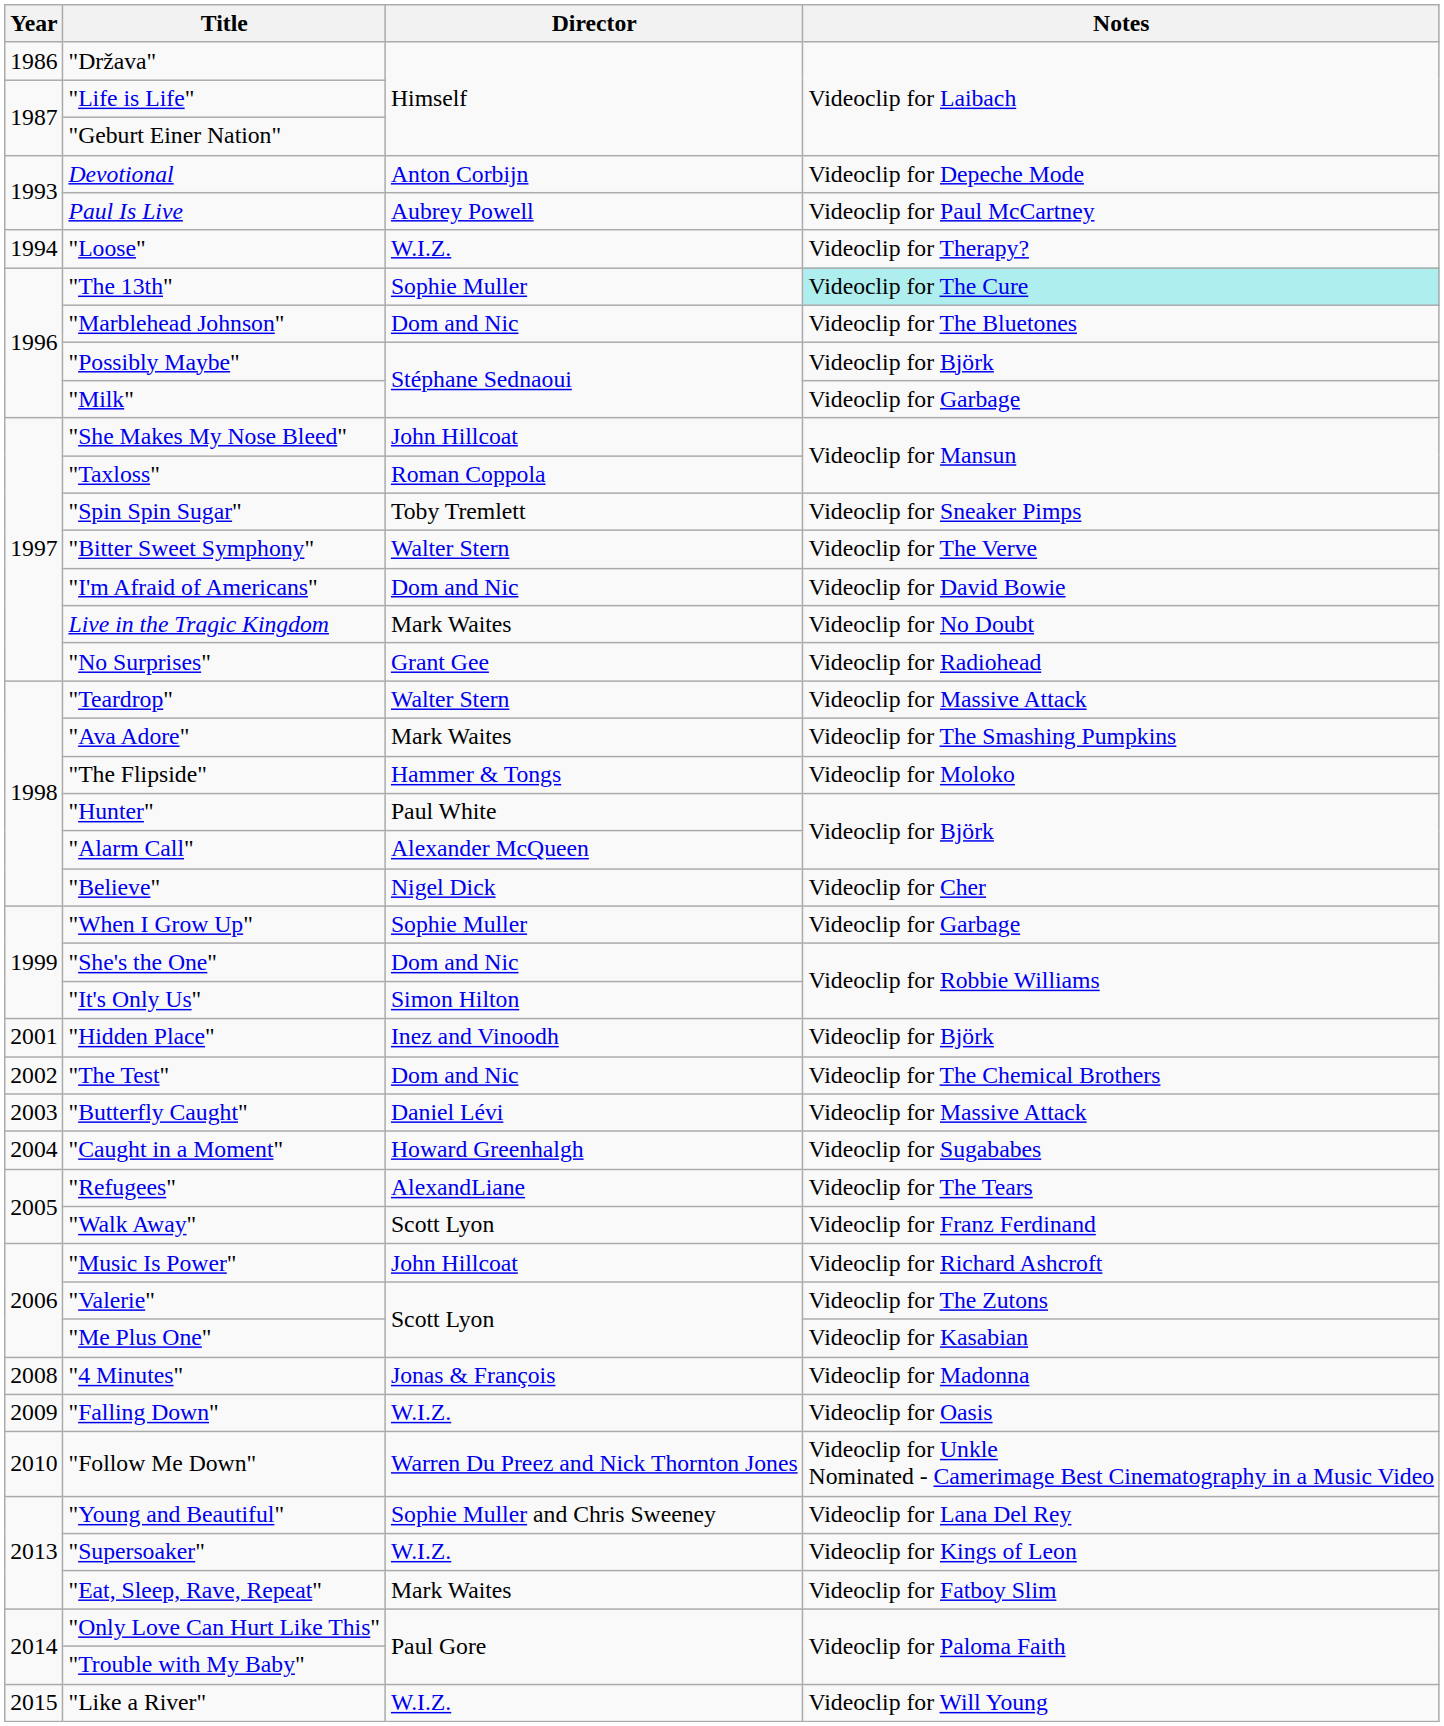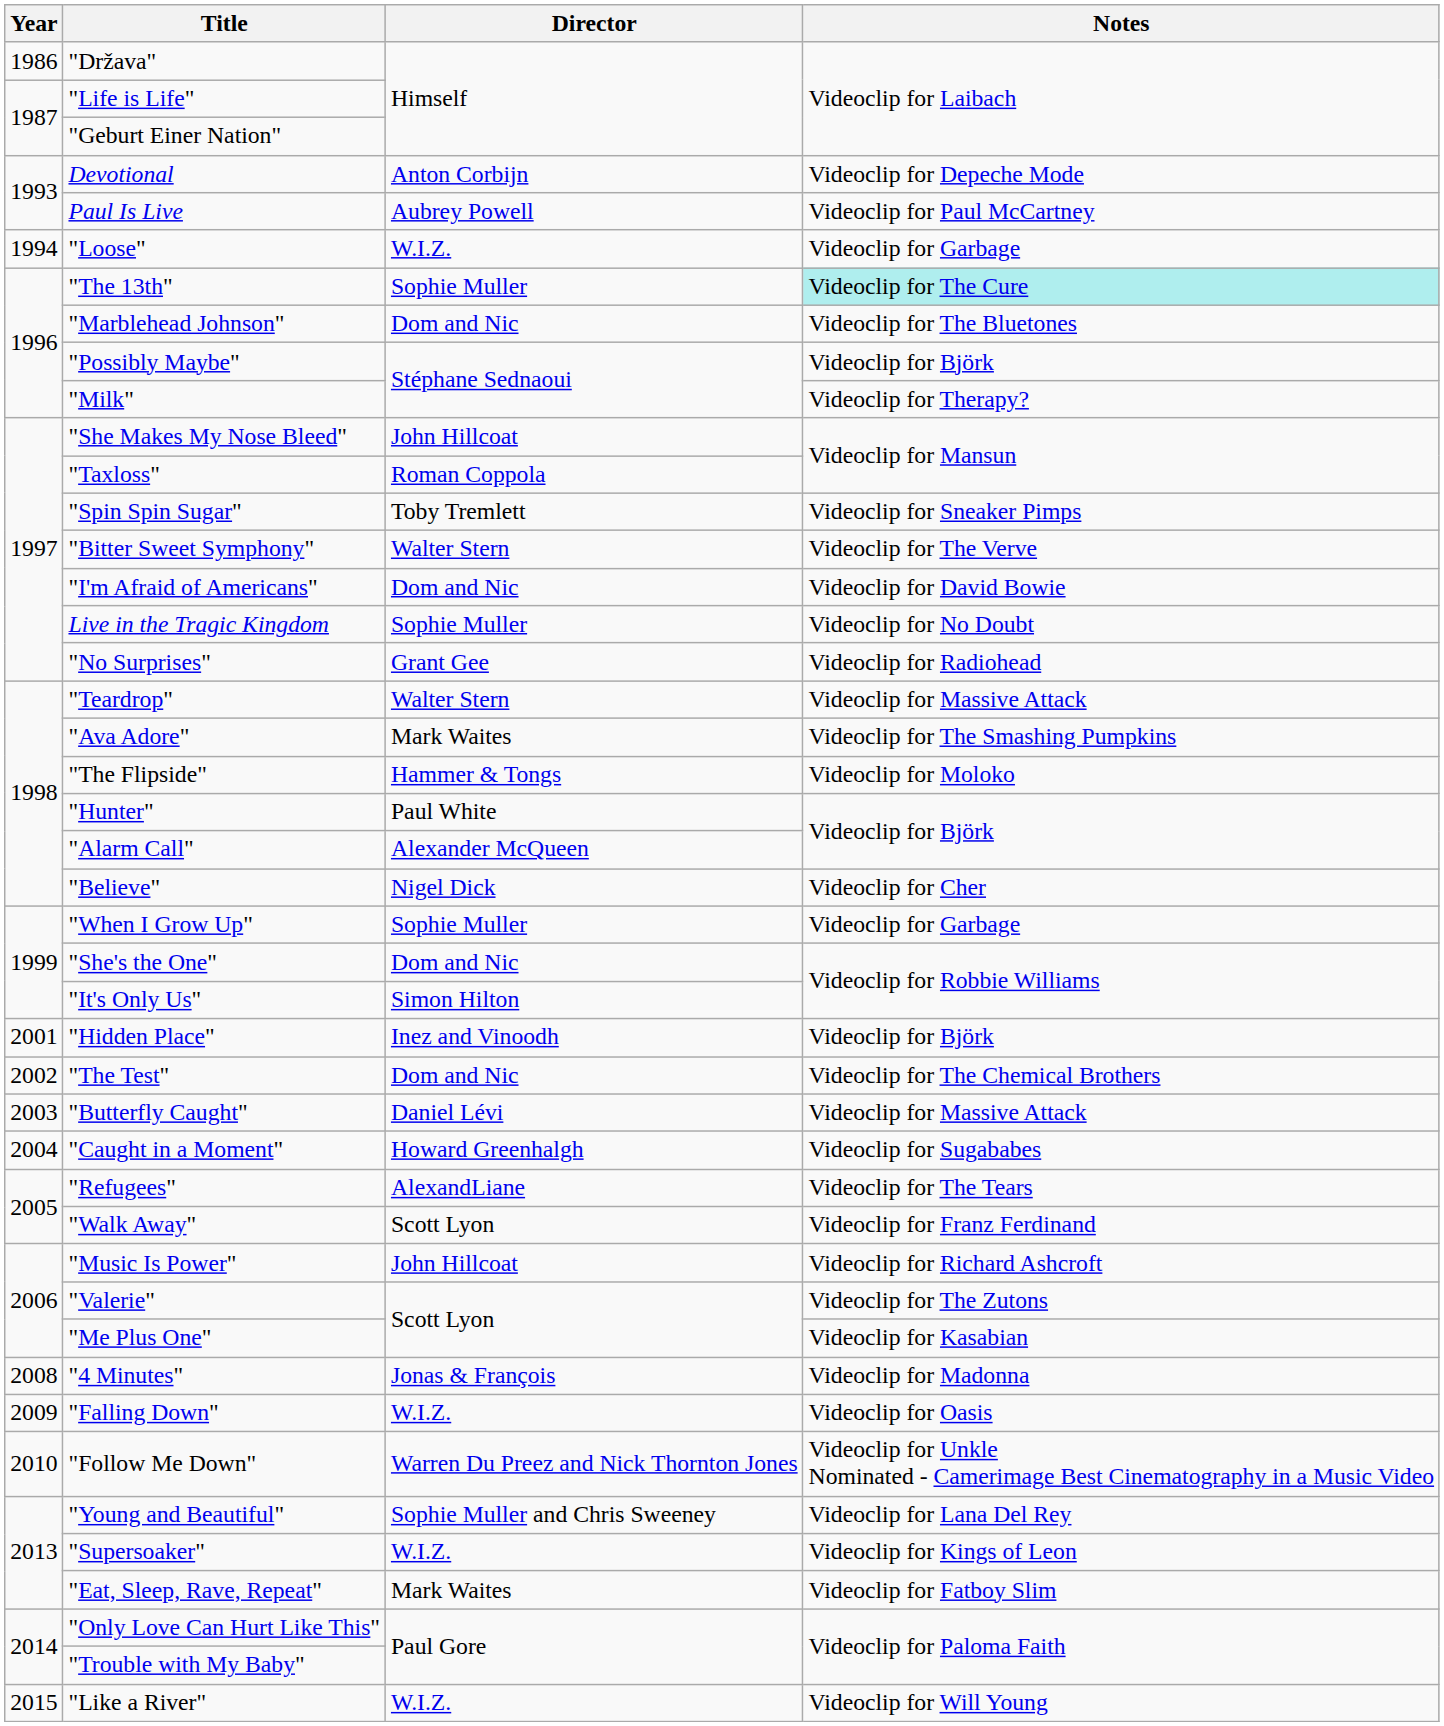 <table class="wikitable">
 <tr>
 <th>Year</th>
 <th>Title</th>
 <th>Director</th>
 <th>Notes</th>
 </tr>
 <tr>
 <td rowspan="1">1986</td>
 <td>"Država"</td>
 <td rowspan=3>Himself</td>
 <td rowspan=3>Videoclip for <a href='#'>Laibach</a></td>
 </tr>
 <tr>
 <td rowspan="2">1987</td>
 <td>"<a href='#'>Life is Life</a>"</td>
 </tr>
 <tr>
 <td>"Geburt Einer Nation"</td>
 </tr>
 <tr>
 <td rowspan="2">1993</td>
 <td><a href='#'><em>Devotional</em></a></td>
 <td><a href='#'>Anton Corbijn</a></td>
 <td>Videoclip for <a href='#'>Depeche Mode</a></td>
 </tr>
 <tr>
 <td><em><a href='#'>Paul Is Live</a></em></td>
 <td><a href='#'>Aubrey Powell</a></td>
 <td>Videoclip for <a href='#'>Paul McCartney</a></td>
 </tr>
 <tr>
 <td>1994</td>
 <td>"<a href='#'>Loose</a>"</td>
 <td><a href='#'>W.I.Z.</a></td>
-<td>Videoclip for <a href='#'>Therapy?</a></td>
+<td>Videoclip for <a href='#'>Garbage</a></td>
 </tr>
 <tr>
 <td rowspan="4">1996</td>
 <td>"<a href='#'>The 13th</a>"</td>
 <td><a href='#'>Sophie Muller</a></td>
 <td style="background: paleturquoise;">Videoclip for <a href='#'>The Cure</a></td>
 </tr>
 <tr>
 <td>"<a href='#'>Marblehead Johnson</a>"</td>
 <td><a href='#'>Dom and Nic</a></td>
 <td>Videoclip for <a href='#'>The Bluetones</a></td>
 </tr>
 <tr>
 <td>"<a href='#'>Possibly Maybe</a>"</td>
 <td rowspan=2><a href='#'>Stéphane Sednaoui</a></td>
 <td>Videoclip for <a href='#'>Björk</a></td>
 </tr>
 <tr>
 <td>"<a href='#'>Milk</a>"</td>
-<td>Videoclip for <a href='#'>Garbage</a></td>
+<td>Videoclip for <a href='#'>Therapy?</a></td>
 </tr>
 <tr>
 <td rowspan="7">1997</td>
 <td>"<a href='#'>She Makes My Nose Bleed</a>"</td>
 <td><a href='#'>John Hillcoat</a></td>
 <td rowspan=2>Videoclip for <a href='#'>Mansun</a></td>
 </tr>
 <tr>
 <td>"<a href='#'>Taxloss</a>"</td>
 <td><a href='#'>Roman Coppola</a></td>
 </tr>
 <tr>
 <td>"<a href='#'>Spin Spin Sugar</a>"</td>
 <td>Toby Tremlett</td>
 <td>Videoclip for <a href='#'>Sneaker Pimps</a></td>
 </tr>
 <tr>
 <td>"<a href='#'>Bitter Sweet Symphony</a>"</td>
 <td><a href='#'>Walter Stern</a></td>
 <td>Videoclip for <a href='#'>The Verve</a></td>
 </tr>
 <tr>
 <td>"<a href='#'>I'm Afraid of Americans</a>"</td>
 <td><a href='#'>Dom and Nic</a></td>
 <td>Videoclip for <a href='#'>David Bowie</a></td>
 </tr>
 <tr>
 <td><em><a href='#'>Live in the Tragic Kingdom</a></em></td>
-<td>Mark Waites</td>
+<td><a href='#'>Sophie Muller</a></td>
 <td>Videoclip for <a href='#'>No Doubt</a></td>
 </tr>
 <tr>
 <td>"<a href='#'>No Surprises</a>"</td>
 <td><a href='#'>Grant Gee</a></td>
 <td>Videoclip for <a href='#'>Radiohead</a></td>
 </tr>
 <tr>
 <td rowspan="6">1998</td>
 <td>"<a href='#'>Teardrop</a>"</td>
 <td><a href='#'>Walter Stern</a></td>
 <td>Videoclip for <a href='#'>Massive Attack</a></td>
 </tr>
 <tr>
 <td>"<a href='#'>Ava Adore</a>"</td>
 <td>Mark Waites</td>
 <td>Videoclip for <a href='#'>The Smashing Pumpkins</a></td>
 </tr>
 <tr>
 <td>"The Flipside"</td>
 <td><a href='#'>Hammer & Tongs</a></td>
 <td>Videoclip for <a href='#'>Moloko</a></td>
 </tr>
 <tr>
 <td>"<a href='#'>Hunter</a>"</td>
 <td>Paul White</td>
 <td rowspan=2>Videoclip for <a href='#'>Björk</a></td>
 </tr>
 <tr>
 <td>"<a href='#'>Alarm Call</a>"</td>
 <td><a href='#'>Alexander McQueen</a></td>
 </tr>
 <tr>
 <td>"<a href='#'>Believe</a>"</td>
 <td><a href='#'>Nigel Dick</a></td>
 <td>Videoclip for <a href='#'>Cher</a></td>
 </tr>
 <tr>
 <td rowspan="3">1999</td>
 <td>"<a href='#'>When I Grow Up</a>"</td>
 <td><a href='#'>Sophie Muller</a></td>
 <td>Videoclip for <a href='#'>Garbage</a></td>
 </tr>
 <tr>
 <td>"<a href='#'>She's the One</a>"</td>
 <td><a href='#'>Dom and Nic</a></td>
 <td rowspan=2>Videoclip for <a href='#'>Robbie Williams</a></td>
 </tr>
 <tr>
 <td>"<a href='#'>It's Only Us</a>"</td>
 <td><a href='#'>Simon Hilton</a></td>
 </tr>
 <tr>
 <td>2001</td>
 <td>"<a href='#'>Hidden Place</a>"</td>
 <td><a href='#'>Inez and Vinoodh</a></td>
 <td>Videoclip for <a href='#'>Björk</a></td>
 </tr>
 <tr>
 <td>2002</td>
 <td>"<a href='#'>The Test</a>"</td>
 <td><a href='#'>Dom and Nic</a></td>
 <td>Videoclip for <a href='#'>The Chemical Brothers</a></td>
 </tr>
 <tr>
 <td>2003</td>
 <td>"<a href='#'>Butterfly Caught</a>"</td>
 <td><a href='#'>Daniel Lévi</a></td>
 <td>Videoclip for <a href='#'>Massive Attack</a></td>
 </tr>
 <tr>
 <td rowspan="1">2004</td>
 <td>"<a href='#'>Caught in a Moment</a>"</td>
 <td><a href='#'>Howard Greenhalgh</a></td>
 <td>Videoclip for <a href='#'>Sugababes</a></td>
 </tr>
 <tr>
 <td rowspan="2">2005</td>
 <td>"<a href='#'>Refugees</a>"</td>
 <td><a href='#'>AlexandLiane</a></td>
 <td>Videoclip for <a href='#'>The Tears</a></td>
 </tr>
 <tr>
 <td>"<a href='#'>Walk Away</a>"</td>
 <td>Scott Lyon</td>
 <td>Videoclip for <a href='#'>Franz Ferdinand</a></td>
 </tr>
 <tr>
 <td rowspan="3">2006</td>
 <td>"<a href='#'>Music Is Power</a>"</td>
 <td><a href='#'>John Hillcoat</a></td>
 <td>Videoclip for <a href='#'>Richard Ashcroft</a></td>
 </tr>
 <tr>
 <td>"<a href='#'>Valerie</a>"</td>
 <td rowspan=2>Scott Lyon</td>
 <td>Videoclip for <a href='#'>The Zutons</a></td>
 </tr>
 <tr>
 <td>"<a href='#'>Me Plus One</a>"</td>
 <td>Videoclip for <a href='#'>Kasabian</a></td>
 </tr>
 <tr>
 <td>2008</td>
 <td>"<a href='#'>4 Minutes</a>"</td>
 <td><a href='#'>Jonas & François</a></td>
 <td>Videoclip for <a href='#'>Madonna</a></td>
 </tr>
 <tr>
 <td>2009</td>
 <td>"<a href='#'>Falling Down</a>"</td>
 <td><a href='#'>W.I.Z.</a></td>
 <td>Videoclip for <a href='#'>Oasis</a></td>
 </tr>
 <tr>
 <td rowspan="1">2010</td>
 <td>"Follow Me Down"</td>
 <td><a href='#'>Warren Du Preez and Nick Thornton Jones</a></td>
 <td>Videoclip for <a href='#'>Unkle</a><br>Nominated - <a href='#'>Camerimage Best Cinematography in a Music Video</a></td>
 </tr>
 <tr>
 <td rowspan="3">2013</td>
 <td>"<a href='#'>Young and Beautiful</a>"</td>
 <td><a href='#'>Sophie Muller</a> and Chris Sweeney</td>
 <td>Videoclip for <a href='#'>Lana Del Rey</a></td>
 </tr>
 <tr>
 <td>"<a href='#'>Supersoaker</a>"</td>
 <td><a href='#'>W.I.Z.</a></td>
 <td>Videoclip for <a href='#'>Kings of Leon</a></td>
 </tr>
 <tr>
 <td>"<a href='#'>Eat, Sleep, Rave, Repeat</a>"</td>
 <td>Mark Waites</td>
 <td>Videoclip for <a href='#'>Fatboy Slim</a></td>
 </tr>
 <tr>
 <td rowspan="2">2014</td>
 <td>"<a href='#'>Only Love Can Hurt Like This</a>"</td>
 <td rowspan=2>Paul Gore</td>
 <td rowspan=2>Videoclip for <a href='#'>Paloma Faith</a></td>
 </tr>
 <tr>
 <td>"<a href='#'>Trouble with My Baby</a>"</td>
 </tr>
 <tr>
 <td>2015</td>
 <td>"Like a River"</td>
 <td><a href='#'>W.I.Z.</a></td>
 <td>Videoclip for <a href='#'>Will Young</a></td>
 </tr>
 </table>
